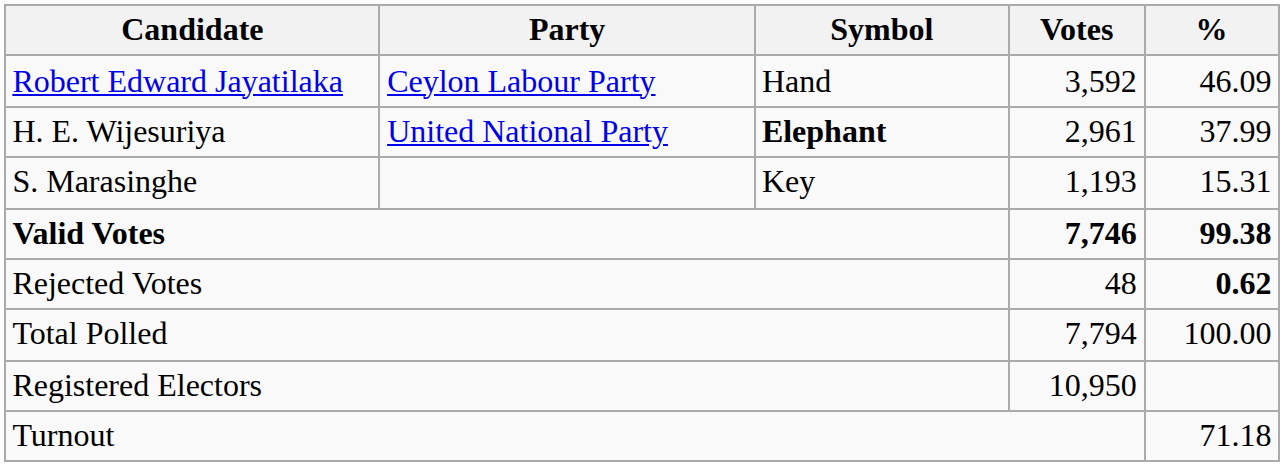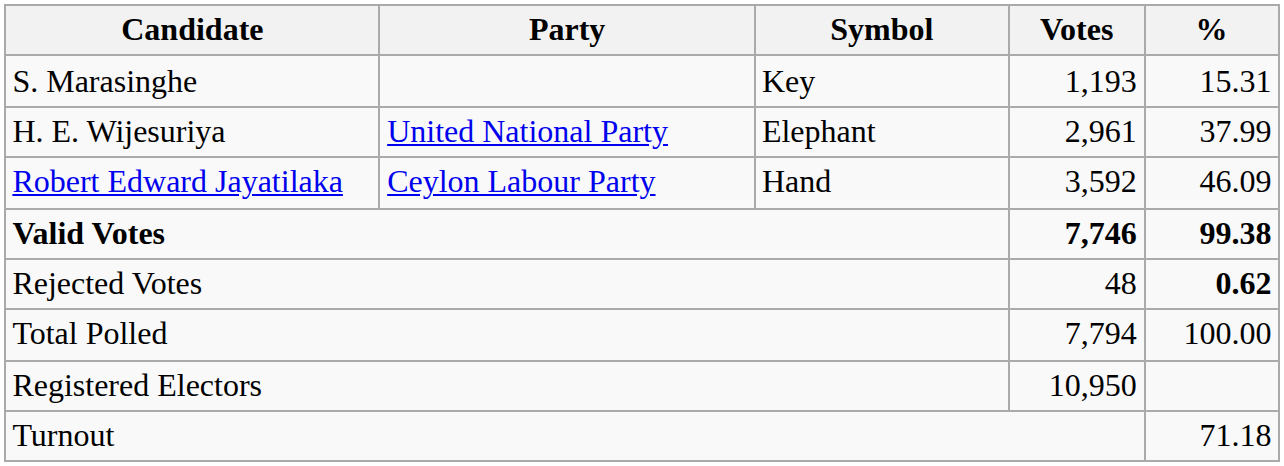 <table class="wikitable" border="1" style="text-align:right;">
 <tr>
 <th align=left width="180">Candidate</th>
 <th align=left width="180">Party</th>
 <th align=left width="120">Symbol</th>
 <th align=left width="60">Votes</th>
 <th align=left width="60">%</th>
 </tr>
 <tr>
+<td align=left>S. Marasinghe</td>
+<td align=left></td>
+<td align=left>Key</td>
+<td>1,193</td>
+<td>15.31</td>
+</tr>
+<tr>
+<td align=left>H. E. Wijesuriya</td>
+<td align=left><a href='#'>United National Party</a></td>
+<td align=left>Elephant</td>
+<td>2,961</td>
+<td>37.99</td>
+</tr>
+<tr>
 <td align=left><a href='#'>Robert Edward Jayatilaka</a></td>
 <td align=left><a href='#'>Ceylon Labour Party</a></td>
 <td align=left>Hand</td>
 <td>3,592</td>
 <td>46.09</td>
-</tr>
-<tr>
-<td align=left>H. E. Wijesuriya</td>
-<td align=left><a href='#'>United National Party</a></td>
-<td align=left><strong>Elephant</strong></td>
-<td>2,961</td>
-<td>37.99</td>
-</tr>
-<tr>
-<td align=left>S. Marasinghe</td>
-<td align=left></td>
-<td align=left>Key</td>
-<td>1,193</td>
-<td>15.31</td>
 </tr>
 <tr>
 <td align=left colspan=3><strong>Valid Votes</strong></td>
 <td><strong>7,746</strong></td>
 <td><strong>99.38</strong></td>
 </tr>
 <tr>
 <td align=left colspan=3>Rejected Votes</td>
 <td>48</td>
 <td><strong>0.62</strong></td>
 </tr>
 <tr>
 <td align=left colspan=3>Total Polled</td>
 <td>7,794</td>
 <td>100.00</td>
 </tr>
 <tr>
 <td align=left colspan=3>Registered Electors</td>
 <td>10,950</td>
 <td></td>
 </tr>
 <tr>
 <td align=left colspan=4>Turnout</td>
 <td>71.18</td>
 </tr>
 </table>
